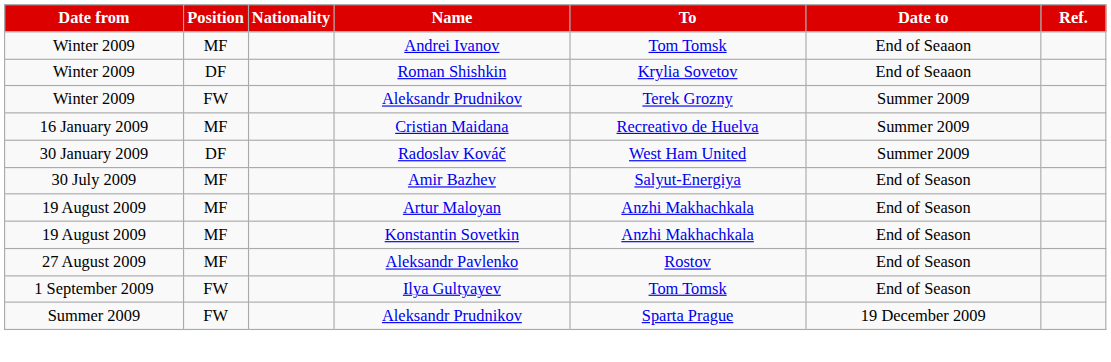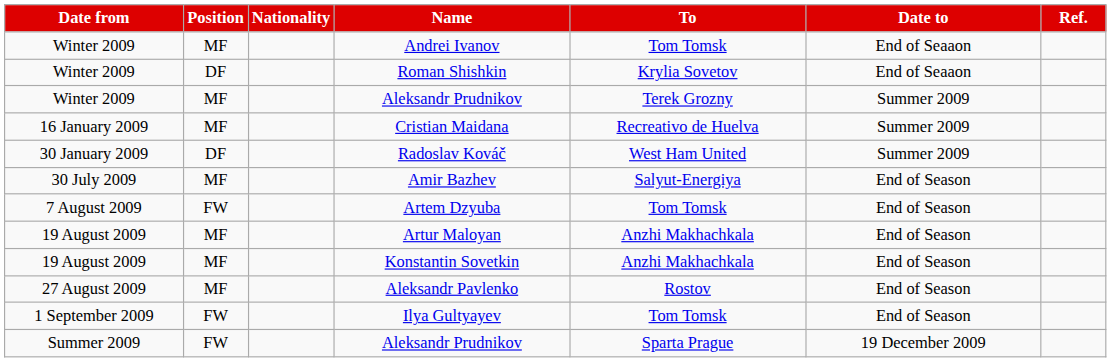 <table class="wikitable" style="text-align:center; font-size:90%; ">
 <tr>
 <th style="background:#DD0000; color:white; width:150px;">Date from</th>
 <th style="background:#DD0000; color:white; width:50px;">Position</th>
 <th style="background:#DD0000; color:white; width:50px;">Nationality</th>
 <th style="background:#DD0000; color:white; width:200px;">Name</th>
 <th style="background:#DD0000; color:white; width:200px;">To</th>
 <th style="background:#DD0000; color:white; width:200px;">Date to</th>
 <th style="background:#DD0000; color:white; width:50px;">Ref.</th>
 </tr>
 <tr>
 <td>Winter 2009</td>
 <td>MF</td>
 <td></td>
 <td><a href='#'>Andrei Ivanov</a></td>
 <td><a href='#'>Tom Tomsk</a></td>
 <td>End of Seaaon</td>
 <td></td>
 </tr>
 <tr>
 <td>Winter 2009</td>
 <td>DF</td>
 <td></td>
 <td><a href='#'>Roman Shishkin</a></td>
 <td><a href='#'>Krylia Sovetov</a></td>
 <td>End of Seaaon</td>
 <td></td>
 </tr>
 <tr>
 <td>Winter 2009</td>
-<td>FW</td>
+<td>MF</td>
 <td></td>
 <td><a href='#'>Aleksandr Prudnikov</a></td>
 <td><a href='#'>Terek Grozny</a></td>
 <td>Summer 2009</td>
 <td></td>
 </tr>
 <tr>
 <td>16 January 2009</td>
 <td>MF</td>
 <td></td>
 <td><a href='#'>Cristian Maidana</a></td>
 <td><a href='#'>Recreativo de Huelva</a></td>
 <td>Summer 2009</td>
 <td></td>
 </tr>
 <tr>
 <td>30 January 2009</td>
 <td>DF</td>
 <td></td>
 <td><a href='#'>Radoslav Kováč</a></td>
 <td><a href='#'>West Ham United</a></td>
 <td>Summer 2009</td>
 <td></td>
 </tr>
 <tr>
 <td>30 July 2009</td>
 <td>MF</td>
 <td></td>
 <td><a href='#'>Amir Bazhev</a></td>
 <td><a href='#'>Salyut-Energiya</a></td>
+<td>End of Season</td>
+<td></td>
+</tr>
+<tr>
+<td>7 August 2009</td>
+<td>FW</td>
+<td></td>
+<td><a href='#'>Artem Dzyuba</a></td>
+<td><a href='#'>Tom Tomsk</a></td>
 <td>End of Season</td>
 <td></td>
 </tr>
 <tr>
 <td>19 August 2009</td>
 <td>MF</td>
 <td></td>
 <td><a href='#'>Artur Maloyan</a></td>
 <td><a href='#'>Anzhi Makhachkala</a></td>
 <td>End of Season</td>
 <td></td>
 </tr>
 <tr>
 <td>19 August 2009</td>
 <td>MF</td>
 <td></td>
 <td><a href='#'>Konstantin Sovetkin</a></td>
 <td><a href='#'>Anzhi Makhachkala</a></td>
 <td>End of Season</td>
 <td></td>
 </tr>
 <tr>
 <td>27 August 2009</td>
 <td>MF</td>
 <td></td>
 <td><a href='#'>Aleksandr Pavlenko</a></td>
 <td><a href='#'>Rostov</a></td>
 <td>End of Season</td>
 <td></td>
 </tr>
 <tr>
 <td>1 September 2009</td>
 <td>FW</td>
 <td></td>
 <td><a href='#'>Ilya Gultyayev</a></td>
 <td><a href='#'>Tom Tomsk</a></td>
 <td>End of Season</td>
 <td></td>
 </tr>
 <tr>
 <td>Summer 2009</td>
 <td>FW</td>
 <td></td>
 <td><a href='#'>Aleksandr Prudnikov</a></td>
 <td><a href='#'>Sparta Prague</a></td>
 <td>19 December 2009</td>
 <td></td>
 </tr>
 </table>
